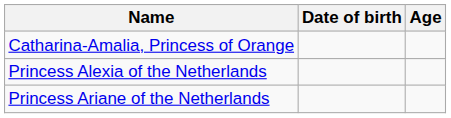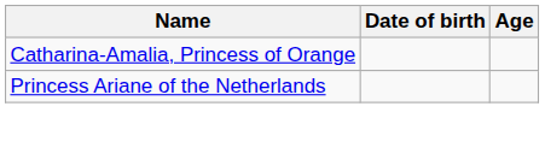 <table Class="wikitable">
 <tr>
 <th>Name</th>
 <th>Date of birth</th>
 <th>Age</th>
 </tr>
 <tr>
 <td><a href='#'>Catharina-Amalia, Princess of Orange</a></td>
 <td></td>
 <td></td>
 </tr>
 <tr>
-<td><a href='#'>Princess Alexia of the Netherlands</a></td>
-<td></td>
-<td></td>
-</tr>
-<tr>
 <td><a href='#'>Princess Ariane of the Netherlands</a></td>
 <td></td>
 <td></td>
 </tr>
 </table>
